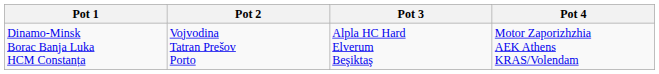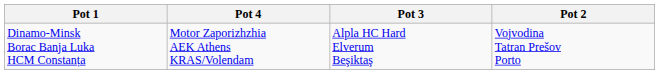 <table class="wikitable">
 <tr>
 <th width=15%>Pot 1</th>
+<th width=15%>Pot 4</th>
+<th width=15%>Pot 3</th>
 <th width=15%>Pot 2</th>
-<th width=15%>Pot 3</th>
-<th width=15%>Pot 4</th>
 </tr>
 <tr>
 <td valign="top"> <a href='#'>Dinamo-Minsk</a><br> <a href='#'>Borac Banja Luka</a><br> <a href='#'>HCM Constanța</a></td>
+<td valign="top"> <a href='#'>Motor Zaporizhzhia</a><br> <a href='#'>AEK Athens</a><br> <a href='#'>KRAS/Volendam</a></td>
+<td valign="top"> <a href='#'>Alpla HC Hard</a><br> <a href='#'>Elverum</a><br> <a href='#'>Beşiktaş</a></td>
 <td valign="top"> <a href='#'>Vojvodina</a><br> <a href='#'>Tatran Prešov</a><br> <a href='#'>Porto</a></td>
-<td valign="top"> <a href='#'>Alpla HC Hard</a><br> <a href='#'>Elverum</a><br> <a href='#'>Beşiktaş</a></td>
-<td valign="top"> <a href='#'>Motor Zaporizhzhia</a><br> <a href='#'>AEK Athens</a><br> <a href='#'>KRAS/Volendam</a></td>
 </tr>
 </table>
